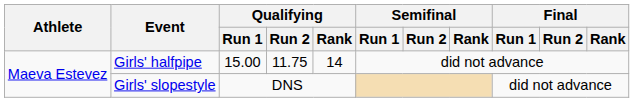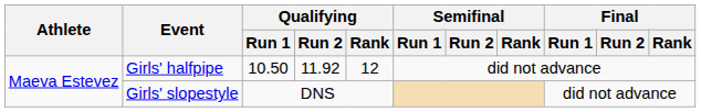 <table class="wikitable">
 <tr>
 <th rowspan="2">Athlete</th>
 <th rowspan="2">Event</th>
 <th colspan="3">Qualifying</th>
 <th colspan="3">Semifinal</th>
 <th colspan="3">Final</th>
 </tr>
 <tr>
 <th>Run 1</th>
 <th>Run 2</th>
 <th>Rank</th>
 <th>Run 1</th>
 <th>Run 2</th>
 <th>Rank</th>
 <th>Run 1</th>
 <th>Run 2</th>
 <th>Rank</th>
 </tr>
 <tr>
 <td rowspan="2"><a href='#'>Maeva Estevez</a></td>
 <td><a href='#'>Girls' halfpipe</a></td>
-<td align="center">15.00</td>
-<td align="center">11.75</td>
-<td align="center">14</td>
+<td align="center">10.50</td>
+<td align="center">11.92</td>
+<td align="center">12</td>
 <td align="center" colspan=6>did not advance</td>
 </tr>
 <tr>
 <td><a href='#'>Girls' slopestyle</a></td>
 <td align="center" colspan=3>DNS</td>
 <td colspan=3 bgcolor="wheat"></td>
 <td align="center" colspan=3>did not advance</td>
 </tr>
 </table>
